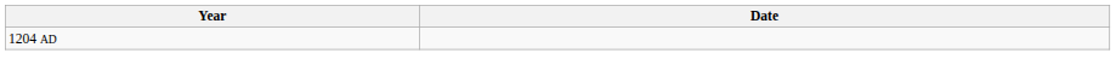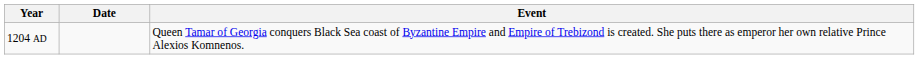 <table class="wikitable" width="100%">
 <tr>
 <th style="width:6%">Year</th>
 <th style="width:10%">Date</th>
+<th>Event</th>
 </tr>
 <tr>
 <td>1204 <small>AD</small></td>
 <td></td>
+<td>Queen <a href='#'>Tamar of Georgia</a> conquers Black Sea coast of <a href='#'>Byzantine Empire</a> and <a href='#'>Empire of Trebizond</a> is created. She puts there as emperor her own relative Prince Alexios Komnenos.</td>
 </tr>
 </table>
